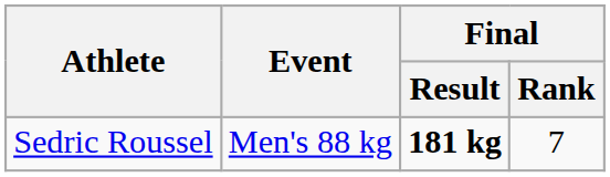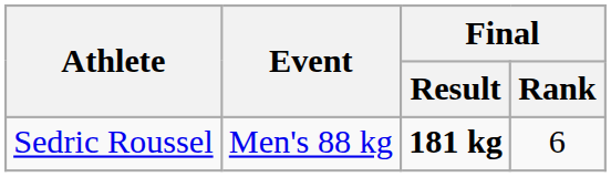 <table class=wikitable style="font-size:90%">
 <tr>
 <th rowspan=2>Athlete</th>
 <th rowspan=2>Event</th>
 <th colspan=2>Final</th>
 </tr>
 <tr>
 <th>Result</th>
 <th>Rank</th>
 </tr>
 <tr align=center>
 <td align=left><a href='#'>Sedric Roussel</a></td>
 <td align=left><a href='#'>Men's 88 kg</a></td>
 <td><strong>181 kg</strong></td>
-<td>7</td>
+<td>6</td>
 </tr>
 </table>
